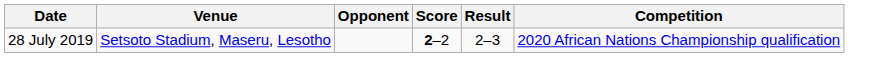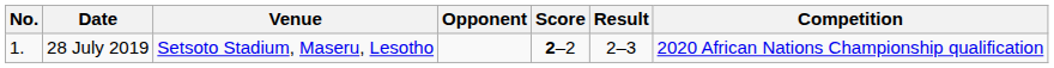 <table class="wikitable" style="font-size:100%;">
 <tr>
+<th>No.</th>
 <th>Date</th>
 <th>Venue</th>
 <th>Opponent</th>
 <th>Score</th>
 <th>Result</th>
 <th>Competition</th>
 </tr>
 <tr>
+<td>1.</td>
 <td>28 July 2019</td>
 <td><a href='#'>Setsoto Stadium</a>, <a href='#'>Maseru</a>, <a href='#'>Lesotho</a></td>
 <td></td>
 <td align=center><strong>2</strong>–2</td>
 <td align=center>2–3</td>
 <td><a href='#'>2020 African Nations Championship qualification</a></td>
 </tr>
 </table>
